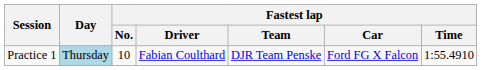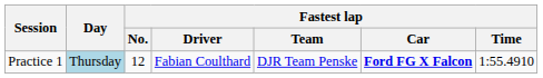 <table class="wikitable" style="font-size: 90%">
 <tr>
 <th rowspan="2">Session</th>
 <th rowspan="2">Day</th>
 <th colspan="5">Fastest lap</th>
 </tr>
 <tr>
 <th>No.</th>
 <th>Driver</th>
 <th>Team</th>
 <th>Car</th>
 <th>Time</th>
 </tr>
 <tr>
 <td>Practice 1</td>
 <td style="background: lightblue;">Thursday</td>
-<td style="text-align:center;">10</td>
+<td style="text-align:center;">12</td>
 <td> <a href='#'>Fabian Coulthard</a></td>
 <td><a href='#'>DJR Team Penske</a></td>
-<td><a href='#'>Ford FG X Falcon</a></td>
+<td><strong><a href='#'>Ford FG X Falcon</a></strong></td>
 <td>1:55.4910</td>
 </tr>
 </table>
